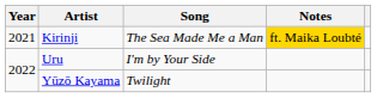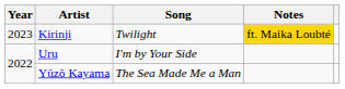 <table class="wikitable plainrowheaders sortable">
 <tr>
 <th>Year</th>
 <th>Artist</th>
 <th>Song</th>
 <th>Notes</th>
 <th class="unsortable"></th>
 </tr>
 <tr>
-<td>2021</td>
+<td>2023</td>
 <td><a href='#'>Kirinji</a></td>
-<td><em>The Sea Made Me a Man</em></td>
+<td><em>Twilight</em></td>
 <td style="background: gold;">ft. Maika Loubté</td>
 <td></td>
 </tr>
 <tr>
 <td rowspan="2">2022</td>
 <td><a href='#'>Uru</a></td>
 <td><em>I'm by Your Side</em></td>
 <td></td>
 <td></td>
 </tr>
 <tr>
 <td><a href='#'>Yūzō Kayama</a></td>
-<td><em>Twilight</em></td>
+<td><em>The Sea Made Me a Man</em></td>
 <td></td>
 <td></td>
 </tr>
 </table>
